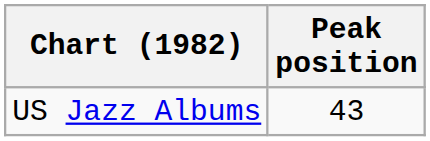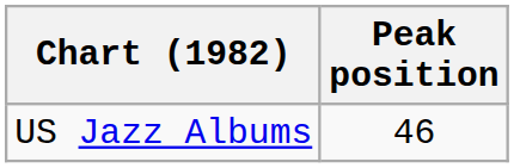 <table class="wikitable">
 <tr>
 <th>Chart (1982)</th>
 <th>Peak<br>position</th>
 </tr>
 <tr>
 <td>US <a href='#'>Jazz Albums</a></td>
-<td style="text-align:center;">43</td>
+<td style="text-align:center;">46</td>
 </tr>
 </table>
